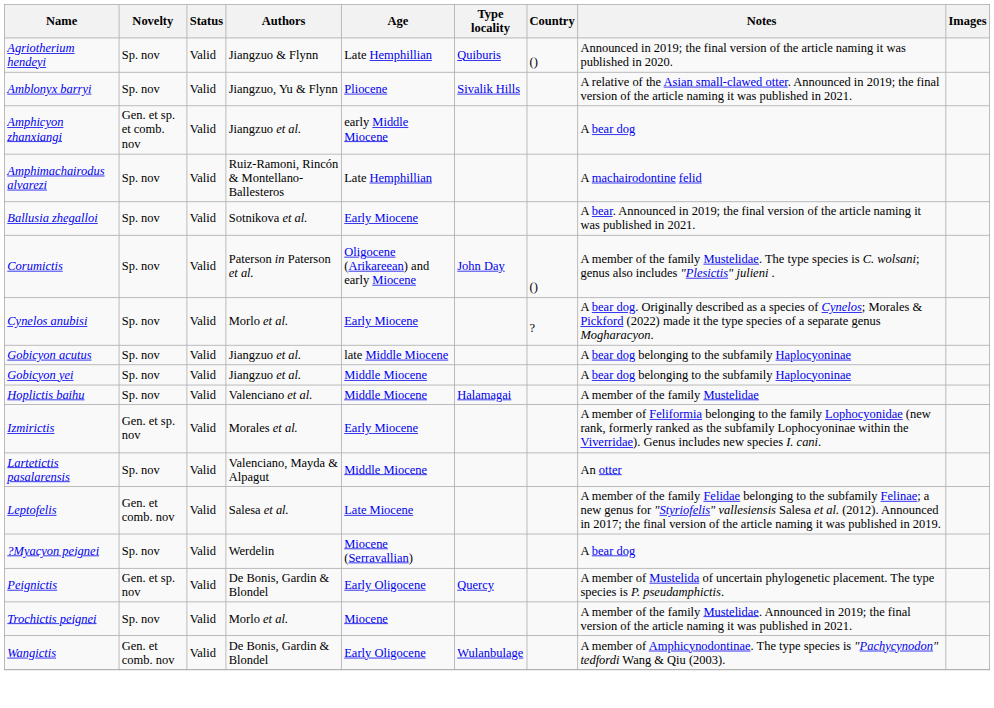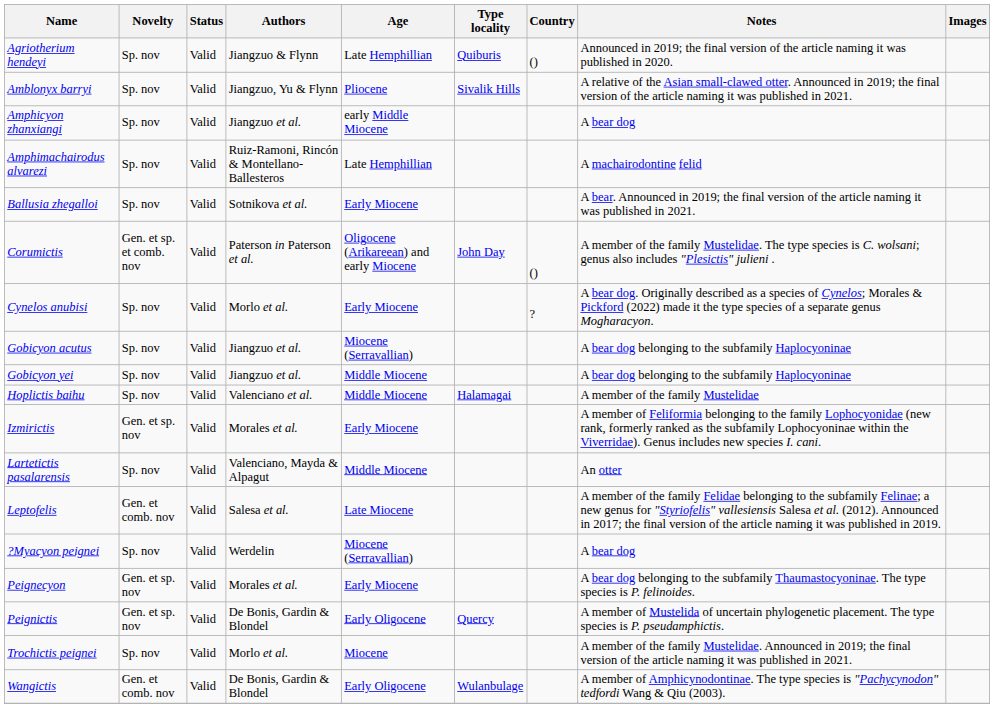 <table class="wikitable sortable" align="center" width="100%">
 <tr>
 <th>Name</th>
 <th>Novelty</th>
 <th>Status</th>
 <th>Authors</th>
 <th>Age</th>
 <th>Type locality</th>
 <th>Country</th>
 <th>Notes</th>
 <th>Images</th>
 </tr>
 <tr>
 <td><em><a href='#'>Agriotherium hendeyi</a></em></td>
 <td>Sp. nov</td>
 <td>Valid</td>
 <td>Jiangzuo & Flynn</td>
 <td>Late <a href='#'>Hemphillian</a></td>
 <td><a href='#'>Quiburis</a></td>
 <td><br>()</td>
 <td>Announced in 2019; the final version of the article naming it was published in 2020.</td>
 <td></td>
 </tr>
 <tr>
 <td><em><a href='#'>Amblonyx barryi</a></em></td>
 <td>Sp. nov</td>
 <td>Valid</td>
 <td>Jiangzuo, Yu & Flynn</td>
 <td><a href='#'>Pliocene</a></td>
 <td><a href='#'>Sivalik Hills</a></td>
 <td></td>
 <td>A relative of the <a href='#'>Asian small-clawed otter</a>. Announced in 2019; the final version of the article naming it was published in 2021.</td>
 <td></td>
 </tr>
 <tr>
 <td><em><a href='#'>Amphicyon zhanxiangi</a></em></td>
-<td>Gen. et sp. et comb. nov</td>
+<td>Sp. nov</td>
 <td>Valid</td>
 <td>Jiangzuo <em>et al.</em></td>
 <td>early <a href='#'>Middle Miocene</a></td>
 <td></td>
 <td></td>
 <td>A <a href='#'>bear dog</a></td>
 <td></td>
 </tr>
 <tr>
 <td><em><a href='#'>Amphimachairodus alvarezi</a></em></td>
 <td>Sp. nov</td>
 <td>Valid</td>
 <td>Ruiz-Ramoni, Rincón & Montellano-Ballesteros</td>
 <td>Late <a href='#'>Hemphillian</a></td>
 <td></td>
 <td></td>
 <td>A <a href='#'>machairodontine</a> <a href='#'>felid</a></td>
 <td></td>
 </tr>
 <tr>
 <td><em><a href='#'>Ballusia zhegalloi</a></em></td>
 <td>Sp. nov</td>
 <td>Valid</td>
 <td>Sotnikova <em>et al.</em></td>
 <td><a href='#'>Early Miocene</a></td>
 <td></td>
 <td><br></td>
 <td>A <a href='#'>bear</a>. Announced in 2019; the final version of the article naming it was published in 2021.</td>
 <td></td>
 </tr>
 <tr>
 <td><em><a href='#'>Corumictis</a></em></td>
-<td>Sp. nov</td>
+<td>Gen. et sp. et comb. nov</td>
 <td>Valid</td>
 <td>Paterson <em>in</em> Paterson <em>et al.</em></td>
 <td><a href='#'>Oligocene</a> (<a href='#'>Arikareean</a>) and early <a href='#'>Miocene</a></td>
 <td><a href='#'>John Day</a></td>
 <td><br><br><br>()</td>
 <td>A member of the family <a href='#'>Mustelidae</a>. The type species is <em>C. wolsani</em>; genus also includes <em>"<a href='#'>Plesictis</a>" julieni</em> .</td>
 <td></td>
 </tr>
 <tr>
 <td><em><a href='#'>Cynelos anubisi</a></em></td>
 <td>Sp. nov</td>
 <td>Valid</td>
 <td>Morlo <em>et al.</em></td>
 <td><a href='#'>Early Miocene</a></td>
 <td></td>
 <td><br>?</td>
 <td>A <a href='#'>bear dog</a>. Originally described as a species of <em><a href='#'>Cynelos</a></em>; Morales & <a href='#'>Pickford</a> (2022) made it the type species of a separate genus <em>Mogharacyon</em>.</td>
 <td></td>
 </tr>
 <tr>
 <td><em><a href='#'>Gobicyon acutus</a></em></td>
 <td>Sp. nov</td>
 <td>Valid</td>
 <td>Jiangzuo <em>et al.</em></td>
-<td>late <a href='#'>Middle Miocene</a></td>
+<td><a href='#'>Miocene</a> (<a href='#'>Serravallian</a>)</td>
 <td></td>
 <td></td>
 <td>A <a href='#'>bear dog</a> belonging to the subfamily <a href='#'>Haplocyoninae</a></td>
 <td></td>
 </tr>
 <tr>
 <td><em><a href='#'>Gobicyon yei</a></em></td>
 <td>Sp. nov</td>
 <td>Valid</td>
 <td>Jiangzuo <em>et al.</em></td>
 <td><a href='#'>Middle Miocene</a></td>
 <td></td>
 <td></td>
 <td>A <a href='#'>bear dog</a> belonging to the subfamily <a href='#'>Haplocyoninae</a></td>
 <td></td>
 </tr>
 <tr>
 <td><em><a href='#'>Hoplictis baihu</a></em></td>
 <td>Sp. nov</td>
 <td>Valid</td>
 <td>Valenciano <em>et al.</em></td>
 <td><a href='#'>Middle Miocene</a></td>
 <td><a href='#'>Halamagai</a></td>
 <td></td>
 <td>A member of the family <a href='#'>Mustelidae</a></td>
 <td></td>
 </tr>
 <tr>
 <td><em><a href='#'>Izmirictis</a></em></td>
 <td>Gen. et sp. nov</td>
 <td>Valid</td>
 <td>Morales <em>et al.</em></td>
 <td><a href='#'>Early Miocene</a></td>
 <td></td>
 <td></td>
 <td>A member of <a href='#'>Feliformia</a> belonging to the family <a href='#'>Lophocyonidae</a> (new rank, formerly ranked as the subfamily Lophocyoninae within the <a href='#'>Viverridae</a>). Genus includes new species <em>I. cani</em>.</td>
 <td></td>
 </tr>
 <tr>
 <td><em><a href='#'>Lartetictis pasalarensis</a></em></td>
 <td>Sp. nov</td>
 <td>Valid</td>
 <td>Valenciano, Mayda & Alpagut</td>
 <td><a href='#'>Middle Miocene</a></td>
 <td></td>
 <td></td>
 <td>An <a href='#'>otter</a></td>
 <td></td>
 </tr>
 <tr>
 <td><em><a href='#'>Leptofelis</a></em></td>
 <td>Gen. et comb. nov</td>
 <td>Valid</td>
 <td>Salesa <em>et al.</em></td>
 <td><a href='#'>Late Miocene</a></td>
 <td></td>
 <td></td>
 <td>A member of the family <a href='#'>Felidae</a> belonging to the subfamily <a href='#'>Felinae</a>; a new genus for <em>"<a href='#'>Styriofelis</a>" vallesiensis</em> Salesa <em>et al.</em> (2012). Announced in 2017; the final version of the article naming it was published in 2019.</td>
 <td></td>
 </tr>
 <tr>
 <td><em><a href='#'>?Myacyon peignei</a></em></td>
 <td>Sp. nov</td>
 <td>Valid</td>
 <td>Werdelin</td>
 <td><a href='#'>Miocene</a> (<a href='#'>Serravallian</a>)</td>
 <td></td>
 <td></td>
 <td>A <a href='#'>bear dog</a></td>
 <td></td>
 </tr>
 <tr>
+<td><em><a href='#'>Peignecyon</a></em></td>
+<td>Gen. et sp. nov</td>
+<td>Valid</td>
+<td>Morales <em>et al.</em></td>
+<td><a href='#'>Early Miocene</a></td>
+<td></td>
+<td></td>
+<td>A <a href='#'>bear dog</a> belonging to the subfamily <a href='#'>Thaumastocyoninae</a>. The type species is <em>P. felinoides</em>.</td>
+<td></td>
+</tr>
+<tr>
 <td><em><a href='#'>Peignictis</a></em></td>
 <td>Gen. et sp. nov</td>
 <td>Valid</td>
 <td>De Bonis, Gardin & Blondel</td>
 <td><a href='#'>Early Oligocene</a></td>
 <td><a href='#'>Quercy</a></td>
 <td></td>
 <td>A member of <a href='#'>Mustelida</a> of uncertain phylogenetic placement. The type species is <em>P. pseudamphictis</em>.</td>
 <td></td>
 </tr>
 <tr>
 <td><em><a href='#'>Trochictis peignei</a></em></td>
 <td>Sp. nov</td>
 <td>Valid</td>
 <td>Morlo <em>et al.</em></td>
 <td><a href='#'>Miocene</a></td>
 <td></td>
 <td></td>
 <td>A member of the family <a href='#'>Mustelidae</a>. Announced in 2019; the final version of the article naming it was published in 2021.</td>
 <td></td>
 </tr>
 <tr>
 <td><em><a href='#'>Wangictis</a></em></td>
 <td>Gen. et comb. nov</td>
 <td>Valid</td>
 <td>De Bonis, Gardin & Blondel</td>
 <td><a href='#'>Early Oligocene</a></td>
 <td><a href='#'>Wulanbulage</a></td>
 <td></td>
 <td>A member of <a href='#'>Amphicynodontinae</a>. The type species is <em>"<a href='#'>Pachycynodon</a>" tedfordi</em> Wang & Qiu (2003).</td>
 <td></td>
 </tr>
 <tr>
 </tr>
 </table>
